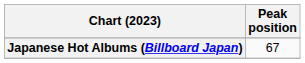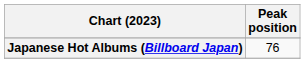 <table class="wikitable sortable plainrowheaders" style="text-align:center">
 <tr>
 <th scope="col">Chart (2023)</th>
 <th scope="col">Peak<br>position</th>
 </tr>
 <tr>
 </tr>
 <tr>
 <th scope="row">Japanese Hot Albums (<em><a href='#'>Billboard Japan</a></em>)</th>
-<td>67</td>
+<td>76</td>
 </tr>
 <tr>
 </tr>
 </table>
